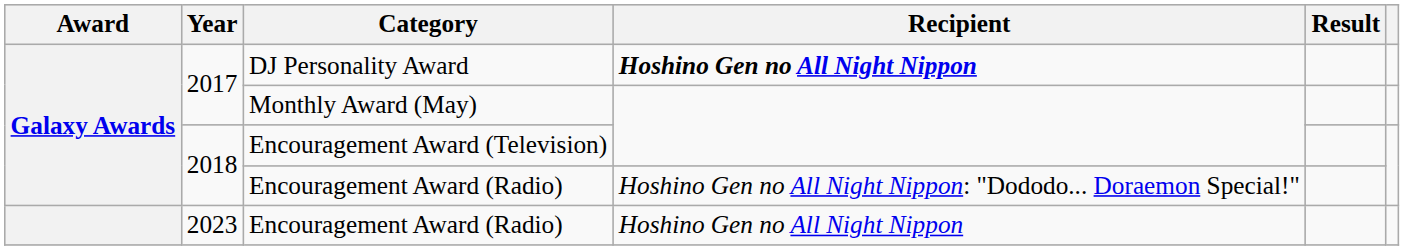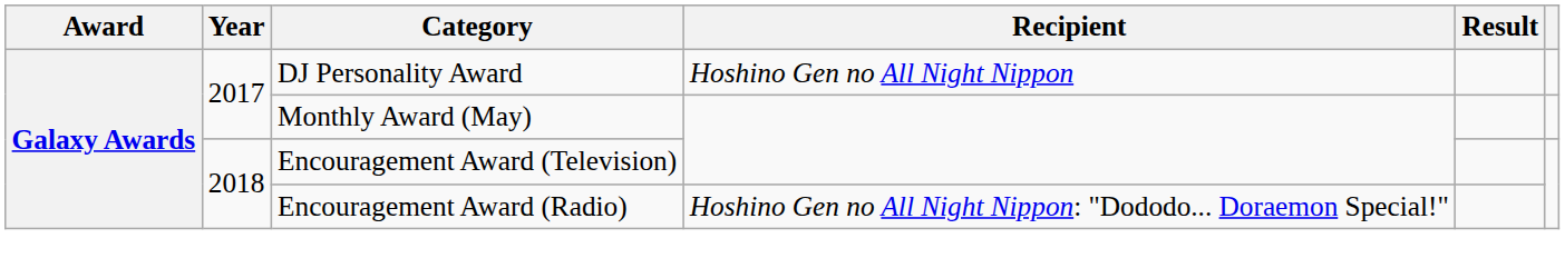 <table class="wikitable sortable plainrowheaders" style="text-align:left;" id="radio-awards">
 <tr>
 <th scope="col">Award</th>
 <th scope="col">Year</th>
 <th scope="col">Category</th>
 <th scope="col">Recipient</th>
 <th scope="col">Result</th>
 <th scope="col" class="unsortable"></th>
 </tr>
 <tr>
 <th scope="row" rowspan="4"><a href='#'>Galaxy Awards</a></th>
 <td rowspan="2">2017</td>
 <td>DJ Personality Award</td>
-<td><strong><em>Hoshino Gen no <a href='#'>All Night Nippon</a></em></strong></td>
+<td><em>Hoshino Gen no <a href='#'>All Night Nippon</a></em></td>
 <td></td>
 <td style="text-align:center;"></td>
 </tr>
 <tr>
 <td>Monthly Award (May)</td>
 <td rowspan="2"></td>
 <td></td>
 <td style="text-align:center;"></td>
 </tr>
 <tr>
 <td rowspan="2">2018</td>
 <td>Encouragement Award (Television)</td>
 <td></td>
 <td style="text-align:center;" rowspan="2"></td>
 </tr>
 <tr>
 <td>Encouragement Award (Radio)</td>
 <td><em>Hoshino Gen no <a href='#'>All Night Nippon</a></em>: "Dododo... <a href='#'>Doraemon</a> Special!"</td>
 <td></td>
 </tr>
-<tr>
-<th scope="row" rowspan="1"></th>
-<td>2023</td>
-<td>Encouragement Award (Radio)</td>
-<td><em>Hoshino Gen no <a href='#'>All Night Nippon</a></em></td>
-<td></td>
-<td style="text-align:center;"></td>
-</tr>
 </table>
